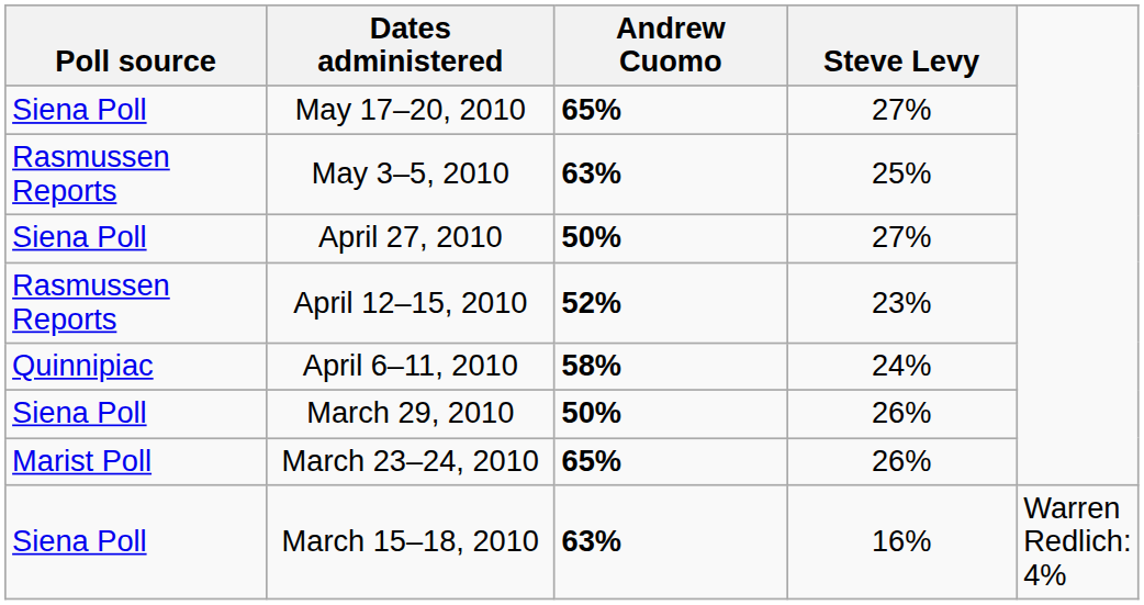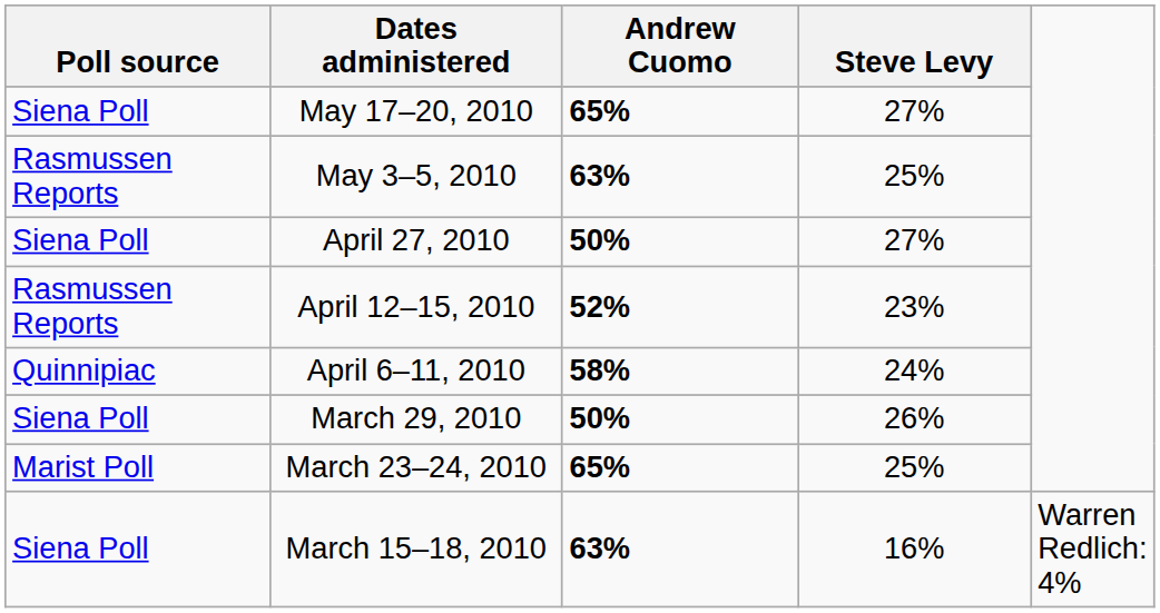 <table class="wikitable">
 <tr valign=bottom>
 <th style="width:135px;">Poll source</th>
 <th style="width:150px;">Dates administered</th>
 <th style="width:120px;">Andrew Cuomo</th>
 <th style="width:120px;">Steve Levy</th>
 </tr>
 <tr>
 <td><a href='#'>Siena Poll</a></td>
 <td align=center>May 17–20, 2010</td>
 <td><strong>65%</strong></td>
 <td align=center>27%</td>
 </tr>
 <tr>
 <td><a href='#'>Rasmussen Reports</a></td>
 <td align=center>May 3–5, 2010</td>
 <td><strong>63%</strong></td>
 <td align=center>25%</td>
 </tr>
 <tr>
 <td><a href='#'>Siena Poll</a></td>
 <td align=center>April 27, 2010</td>
 <td><strong>50%</strong></td>
 <td align=center>27%</td>
 </tr>
 <tr>
 <td><a href='#'>Rasmussen Reports</a></td>
 <td align=center>April 12–15, 2010</td>
 <td><strong>52%</strong></td>
 <td align=center>23%</td>
 </tr>
 <tr>
 <td><a href='#'>Quinnipiac</a></td>
 <td align=center>April 6–11, 2010</td>
 <td><strong>58%</strong></td>
 <td align=center>24%</td>
 </tr>
 <tr>
 <td><a href='#'>Siena Poll</a></td>
 <td align=center>March 29, 2010</td>
 <td><strong>50%</strong></td>
 <td align=center>26%</td>
 </tr>
 <tr>
 <td><a href='#'>Marist Poll</a></td>
 <td align=center>March 23–24, 2010</td>
 <td><strong>65%</strong></td>
-<td align=center>26%</td>
+<td align=center>25%</td>
 </tr>
 <tr>
 <td><a href='#'>Siena Poll</a></td>
 <td align=center>March 15–18, 2010</td>
 <td><strong>63%</strong></td>
 <td align=center>16%</td>
 <td>Warren Redlich: 4%</td>
 </tr>
 </table>
